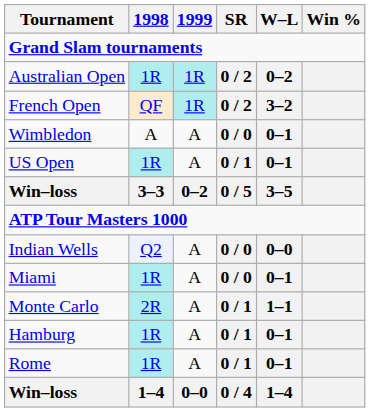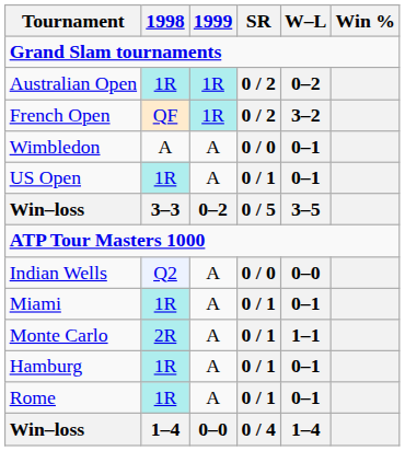 <table class=wikitable style=text-align:center;font-size:97%>
 <tr>
 <th>Tournament</th>
 <th><a href='#'>1998</a></th>
 <th><a href='#'>1999</a></th>
 <th>SR</th>
 <th>W–L</th>
 <th>Win %</th>
 </tr>
 <tr>
 <td colspan=23 align=left><strong><a href='#'>Grand Slam tournaments</a></strong></td>
 </tr>
 <tr>
 <td align=left><a href='#'>Australian Open</a></td>
 <td bgcolor=afeeee><a href='#'>1R</a></td>
 <td bgcolor=afeeee><a href='#'>1R</a></td>
 <th>0 / 2</th>
 <th>0–2</th>
 <th></th>
 </tr>
 <tr>
 <td align=left><a href='#'>French Open</a></td>
 <td bgcolor=ffebcd><a href='#'>QF</a></td>
 <td bgcolor=afeeee><a href='#'>1R</a></td>
 <th>0 / 2</th>
 <th>3–2</th>
 <th></th>
 </tr>
 <tr>
 <td align=left><a href='#'>Wimbledon</a></td>
 <td>A</td>
 <td>A</td>
 <th>0 / 0</th>
 <th>0–1</th>
 <th></th>
 </tr>
 <tr>
 <td align=left><a href='#'>US Open</a></td>
 <td bgcolor=afeeee><a href='#'>1R</a></td>
 <td>A</td>
 <th>0 / 1</th>
 <th>0–1</th>
 <th></th>
 </tr>
 <tr>
 <th style=text-align:left>Win–loss</th>
 <th>3–3</th>
 <th>0–2</th>
 <th>0 / 5</th>
 <th>3–5</th>
 <th></th>
 </tr>
 <tr>
 <td colspan=25 style=text-align:left><strong><a href='#'>ATP Tour Masters 1000</a></strong></td>
 </tr>
 <tr>
 <td align=left><a href='#'>Indian Wells</a></td>
 <td bgcolor=ecf2ff><a href='#'>Q2</a></td>
 <td>A</td>
 <th>0 / 0</th>
 <th>0–0</th>
 <th></th>
 </tr>
 <tr>
 <td align=left><a href='#'>Miami</a></td>
 <td bgcolor=afeeee><a href='#'>1R</a></td>
 <td>A</td>
-<th>0 / 0</th>
+<th>0 / 1</th>
 <th>0–1</th>
 <th></th>
 </tr>
 <tr>
 <td align=left><a href='#'>Monte Carlo</a></td>
 <td bgcolor=afeeee><a href='#'>2R</a></td>
 <td>A</td>
 <th>0 / 1</th>
 <th>1–1</th>
 <th></th>
 </tr>
 <tr>
 <td align=left><a href='#'>Hamburg</a></td>
 <td bgcolor=afeeee><a href='#'>1R</a></td>
 <td>A</td>
 <th>0 / 1</th>
 <th>0–1</th>
 <th></th>
 </tr>
 <tr>
 <td align=left><a href='#'>Rome</a></td>
 <td bgcolor=afeeee><a href='#'>1R</a></td>
 <td>A</td>
 <th>0 / 1</th>
 <th>0–1</th>
 <th></th>
 </tr>
 <tr>
 <th style=text-align:left>Win–loss</th>
 <th>1–4</th>
 <th>0–0</th>
 <th>0 / 4</th>
 <th>1–4</th>
 <th></th>
 </tr>
 </table>
